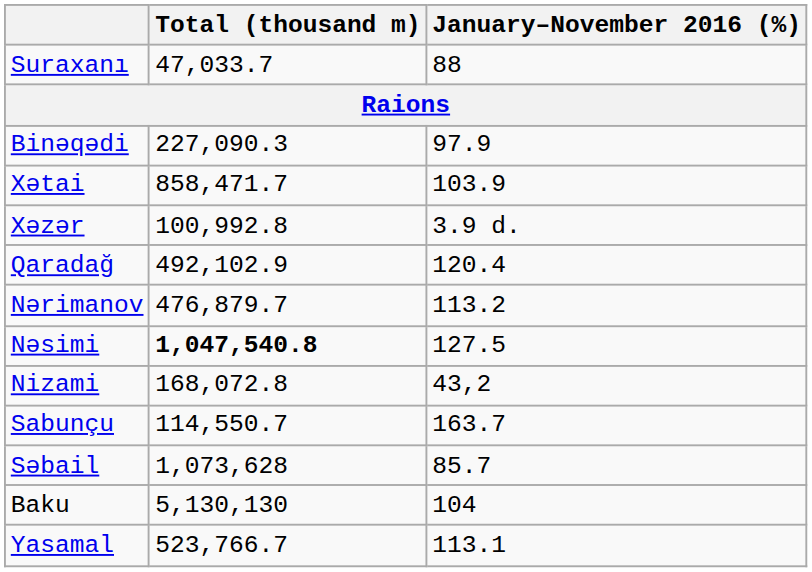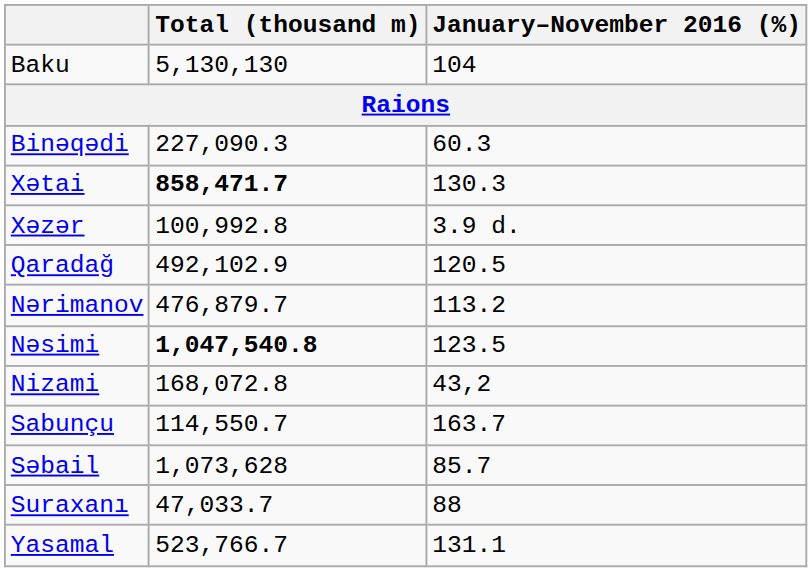 <table class="wikitable">
 <tr>
 <th></th>
 <th>Total (thousand m)</th>
 <th>January–November 2016 (%)</th>
 </tr>
 <tr>
-<td><a href='#'>Suraxanı</a></td>
-<td>47,033.7</td>
-<td>88</td>
+<td>Baku</td>
+<td>5,130,130</td>
+<td>104</td>
 </tr>
 <tr>
 <th colspan="3"><a href='#'>Raions</a></th>
 </tr>
 <tr>
 <td><a href='#'>Binəqədi</a></td>
 <td>227,090.3</td>
-<td>97.9</td>
+<td>60.3</td>
 </tr>
 <tr>
 <td><a href='#'>Xətai</a></td>
-<td>858,471.7</td>
-<td>103.9</td>
+<td><strong>858,471.7</strong></td>
+<td>130.3</td>
 </tr>
 <tr>
 <td><a href='#'>Xəzər</a></td>
 <td>100,992.8</td>
 <td>3.9 d.</td>
 </tr>
 <tr>
 <td><a href='#'>Qaradağ</a></td>
 <td>492,102.9</td>
-<td>120.4</td>
+<td>120.5</td>
 </tr>
 <tr>
 <td><a href='#'>Nərimanov</a></td>
 <td>476,879.7</td>
 <td>113.2</td>
 </tr>
 <tr>
 <td><a href='#'>Nəsimi</a></td>
 <td><strong>1,047,540.8</strong></td>
-<td>127.5</td>
+<td>123.5</td>
 </tr>
 <tr>
 <td><a href='#'>Nizami</a></td>
 <td>168,072.8</td>
 <td>43,2</td>
 </tr>
 <tr>
 <td><a href='#'>Sabunçu</a></td>
 <td>114,550.7</td>
 <td>163.7</td>
 </tr>
 <tr>
 <td><a href='#'>Səbail</a></td>
 <td>1,073,628</td>
 <td>85.7</td>
 </tr>
 <tr>
-<td>Baku</td>
-<td>5,130,130</td>
-<td>104</td>
+<td><a href='#'>Suraxanı</a></td>
+<td>47,033.7</td>
+<td>88</td>
 </tr>
 <tr>
 <td><a href='#'>Yasamal</a></td>
 <td>523,766.7</td>
-<td>113.1</td>
+<td>131.1</td>
 </tr>
 </table>
